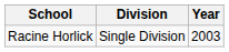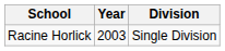 <table class="wikitable">
 <tr>
 <th>School</th>
+<th>Year</th>
 <th>Division</th>
-<th>Year</th>
 </tr>
 <tr>
 <td>Racine Horlick</td>
+<td>2003</td>
 <td>Single Division</td>
-<td>2003</td>
 </tr>
 </table>
